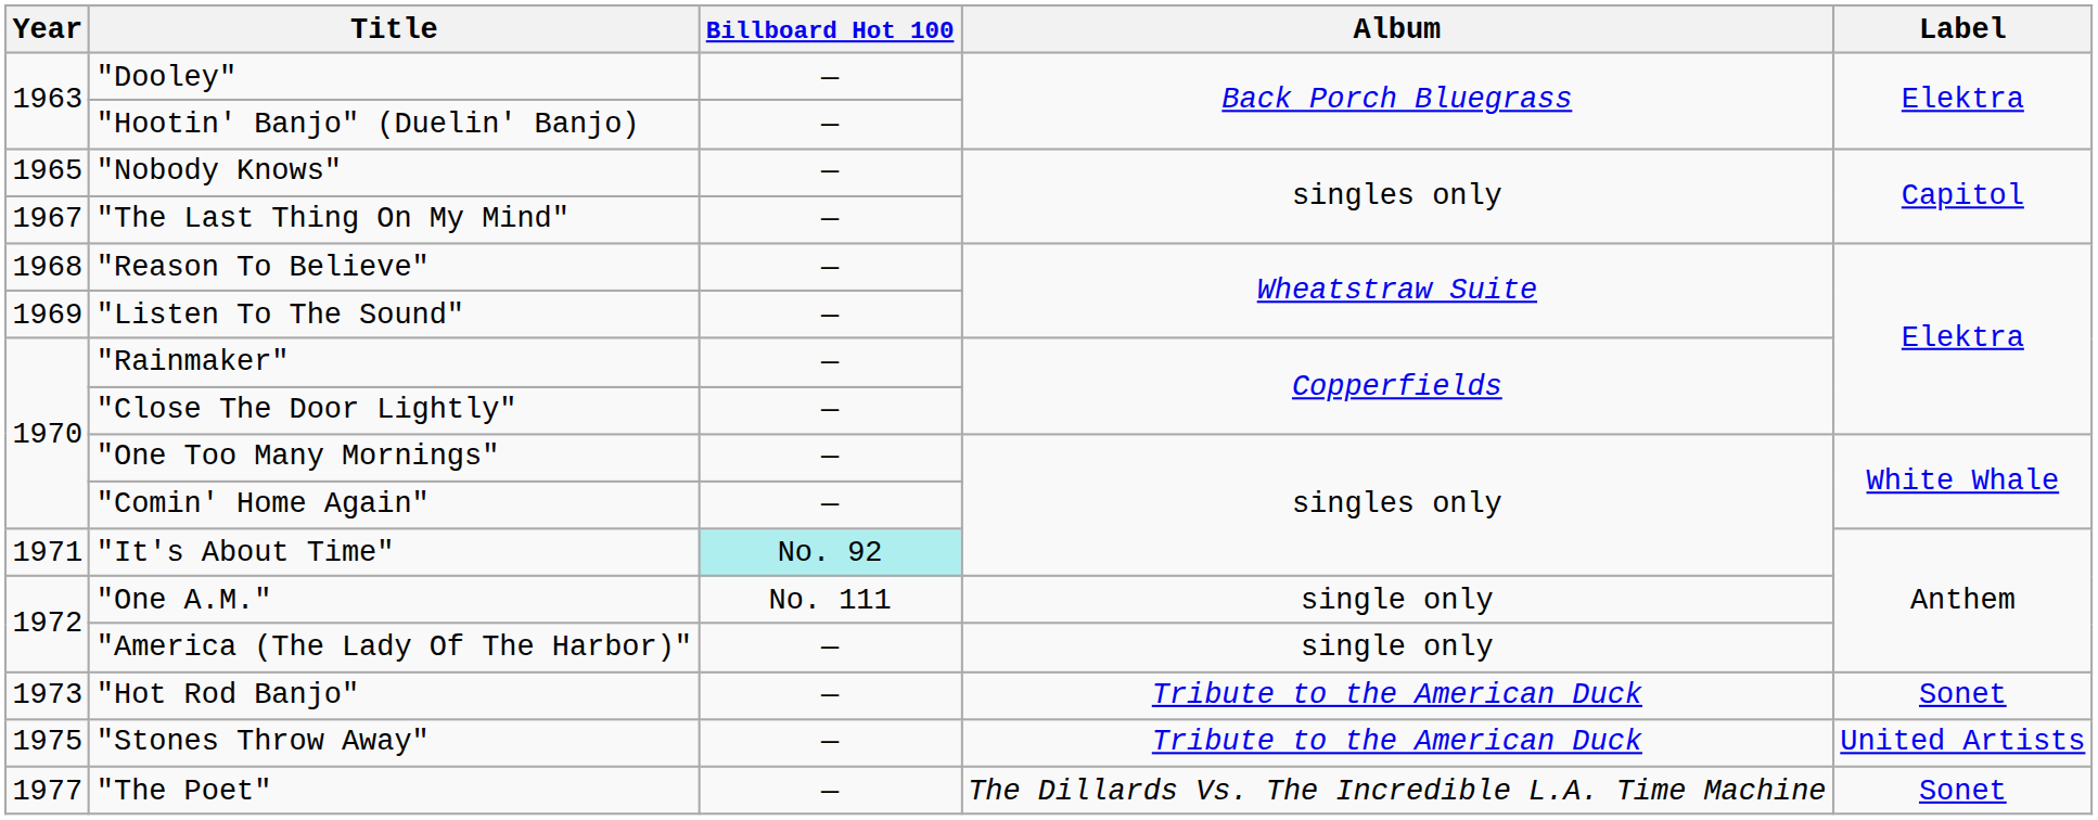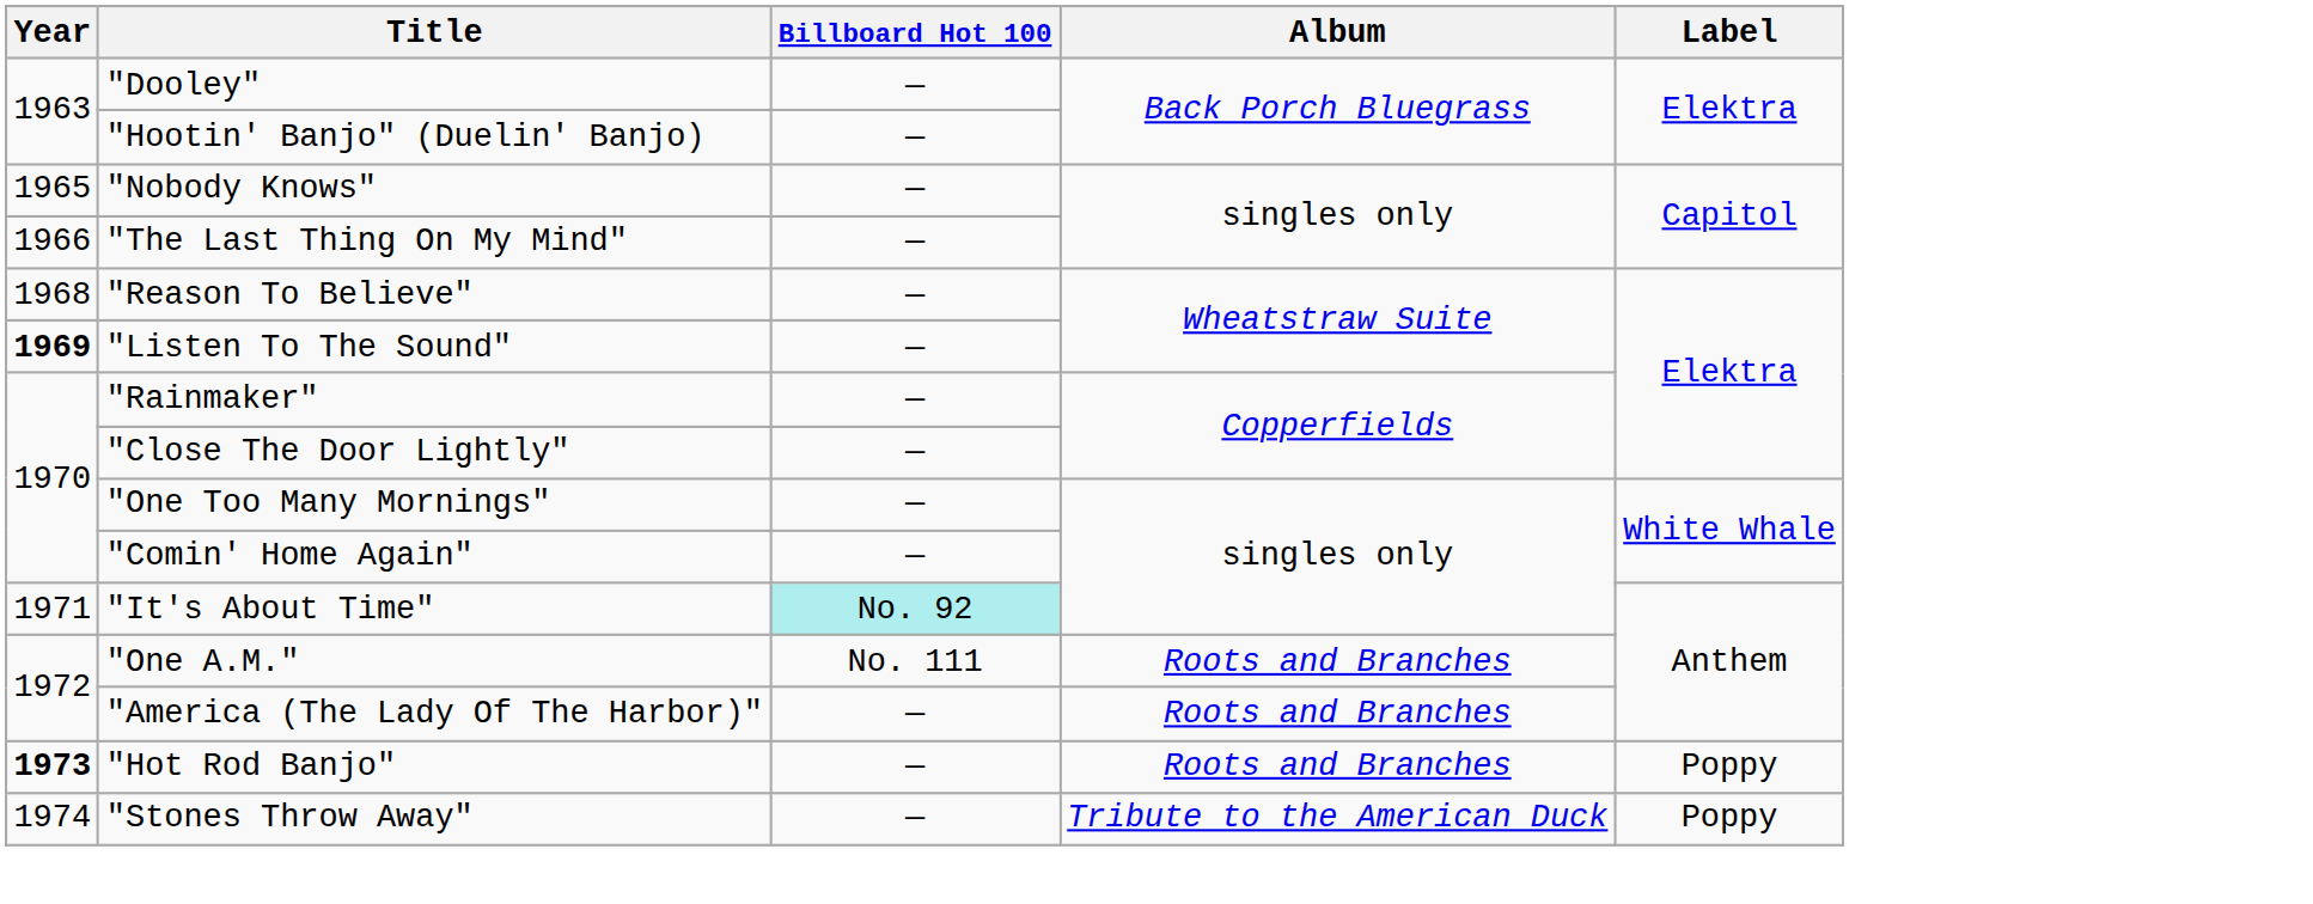 <table class="wikitable">
 <tr>
 <th>Year</th>
 <th>Title</th>
 <th><small><a href='#'>Billboard Hot 100</a></small></th>
 <th>Album</th>
 <th>Label</th>
 </tr>
 <tr>
 <td rowspan="2">1963</td>
 <td>"Dooley"</td>
 <td align="center">—</td>
 <td align="center" rowspan="2"><em><a href='#'>Back Porch Bluegrass</a></em></td>
 <td align="center" rowspan="2"><a href='#'>Elektra</a></td>
 </tr>
 <tr>
 <td>"Hootin' Banjo" (Duelin' Banjo)</td>
 <td align="center">—</td>
 </tr>
 <tr>
 <td>1965</td>
 <td>"Nobody Knows"</td>
 <td align="center">—</td>
 <td align="center" rowspan="2">singles only</td>
 <td align="center" rowspan="2"><a href='#'>Capitol</a></td>
 </tr>
 <tr>
-<td>1967</td>
+<td>1966</td>
 <td>"The Last Thing On My Mind"</td>
 <td align="center">—</td>
 </tr>
 <tr>
 <td>1968</td>
 <td>"Reason To Believe"</td>
 <td align="center">—</td>
 <td align="center" rowspan="2"><em><a href='#'>Wheatstraw Suite</a></em></td>
 <td align="center" rowspan="4"><a href='#'>Elektra</a></td>
 </tr>
 <tr>
-<td>1969</td>
+<td><strong>1969</strong></td>
 <td>"Listen To The Sound"</td>
 <td align="center">—</td>
 </tr>
 <tr>
 <td rowspan="4">1970</td>
 <td>"Rainmaker"</td>
 <td align="center">—</td>
 <td align="center" rowspan="2"><em><a href='#'>Copperfields</a></em></td>
 </tr>
 <tr>
 <td>"Close The Door Lightly"</td>
 <td align="center">—</td>
 </tr>
 <tr>
 <td>"One Too Many Mornings"</td>
 <td align="center">—</td>
 <td align="center" rowspan="3">singles only</td>
 <td align="center" rowspan="2"><a href='#'>White Whale</a></td>
 </tr>
 <tr>
 <td>"Comin' Home Again"</td>
 <td align="center">—</td>
 </tr>
 <tr>
 <td>1971</td>
 <td>"It's About Time"</td>
 <td align="center" style="background: paleturquoise;">No. 92</td>
 <td align="center" rowspan="3">Anthem</td>
 </tr>
 <tr>
 <td rowspan="2">1972</td>
 <td>"One A.M."</td>
 <td align="center">No. 111</td>
-<td align="center">single only</td>
+<td align="center"><a href='#'><em>Roots and Branches</em></a></td>
 </tr>
 <tr>
 <td>"America (The Lady Of The Harbor)"</td>
 <td align="center">—</td>
-<td align="center">single only</td>
+<td align="center"><a href='#'><em>Roots and Branches</em></a></td>
 </tr>
 <tr>
-<td>1973</td>
+<td><strong>1973</strong></td>
 <td>"Hot Rod Banjo"</td>
 <td align="center">—</td>
-<td align="center"><em><a href='#'>Tribute to the American Duck</a></em></td>
-<td align="center"><a href='#'>Sonet</a></td>
+<td align="center"><a href='#'><em>Roots and Branches</em></a></td>
+<td align="center">Poppy</td>
 </tr>
 <tr>
-<td>1975</td>
+<td>1974</td>
 <td>"Stones Throw Away"</td>
 <td align="center">—</td>
 <td align="center"><em><a href='#'>Tribute to the American Duck</a></em></td>
-<td align="center"><a href='#'>United Artists</a></td>
-</tr>
-<tr>
-<td>1977</td>
-<td>"The Poet"</td>
-<td align="center">—</td>
-<td align="center"><em>The Dillards Vs. The Incredible L.A. Time Machine</em></td>
-<td align="center"><a href='#'>Sonet</a></td>
+<td align="center">Poppy</td>
 </tr>
 </table>
